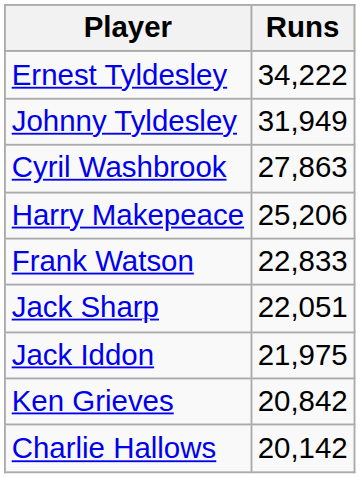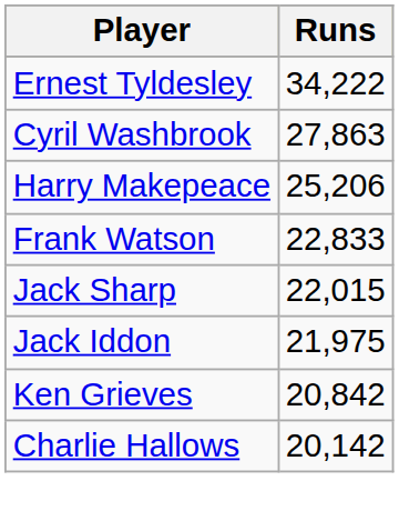 <table class="wikitable">
 <tr bgcolor=#bdb76b>
 <th>Player</th>
 <th>Runs</th>
 </tr>
 <tr>
 <td><a href='#'>Ernest Tyldesley</a></td>
 <td>34,222</td>
-</tr>
-<tr>
-<td><a href='#'>Johnny Tyldesley</a></td>
-<td>31,949</td>
 </tr>
 <tr>
 <td><a href='#'>Cyril Washbrook</a></td>
 <td>27,863</td>
 </tr>
 <tr>
 <td><a href='#'>Harry Makepeace</a></td>
 <td>25,206</td>
 </tr>
 <tr>
 <td><a href='#'>Frank Watson</a></td>
 <td>22,833</td>
 </tr>
 <tr>
 <td><a href='#'>Jack Sharp</a></td>
-<td>22,051</td>
+<td>22,015</td>
 </tr>
 <tr>
 <td><a href='#'>Jack Iddon</a></td>
 <td>21,975</td>
 </tr>
 <tr>
 <td><a href='#'>Ken Grieves</a></td>
 <td>20,842</td>
 </tr>
 <tr>
 <td><a href='#'>Charlie Hallows</a></td>
 <td>20,142</td>
 </tr>
 </table>
